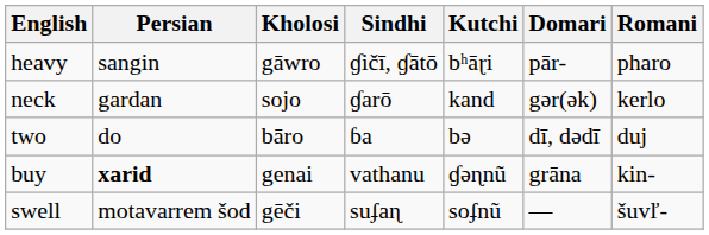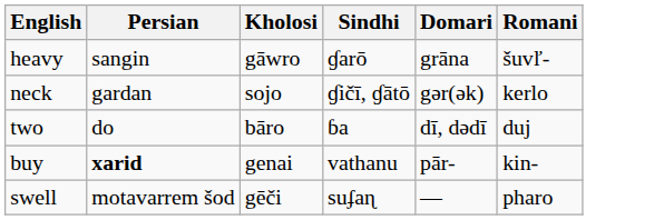 <table class=wikitable>
 <tr>
 <th>English</th>
 <th>Persian</th>
 <th>Kholosi</th>
 <th>Sindhi</th>
-<th>Kutchi</th>
 <th>Domari</th>
 <th>Romani</th>
 </tr>
 <tr>
 <td>heavy</td>
 <td>sangin</td>
 <td>gāwro</td>
-<td>ɠičī, ɠātō</td>
-<td>bʰāɽi</td>
-<td>pār-</td>
-<td>pharo</td>
+<td>ɠarō</td>
+<td>grāna</td>
+<td>šuvľ-</td>
 </tr>
 <tr>
 <td>neck</td>
 <td>gardan</td>
 <td>sojo</td>
-<td>ɠarō</td>
-<td>kand</td>
+<td>ɠičī, ɠātō</td>
 <td>gər(ək)</td>
 <td>kerlo</td>
 </tr>
 <tr>
 <td>two</td>
 <td>do</td>
 <td>bāro</td>
 <td>ɓa</td>
-<td>bə</td>
 <td>dī, dədī</td>
 <td>duj</td>
 </tr>
 <tr>
 <td>buy</td>
 <td><strong>xarid</strong></td>
 <td>genai</td>
 <td>vathanu</td>
-<td>ɠəɳnũ</td>
-<td>grāna</td>
+<td>pār-</td>
 <td>kin-</td>
 </tr>
 <tr>
 <td>swell</td>
 <td>motavarrem šod</td>
 <td>gēči</td>
 <td>suʄaɳ</td>
-<td>soʄnũ</td>
 <td>—</td>
-<td>šuvľ-</td>
+<td>pharo</td>
 </tr>
 </table>
